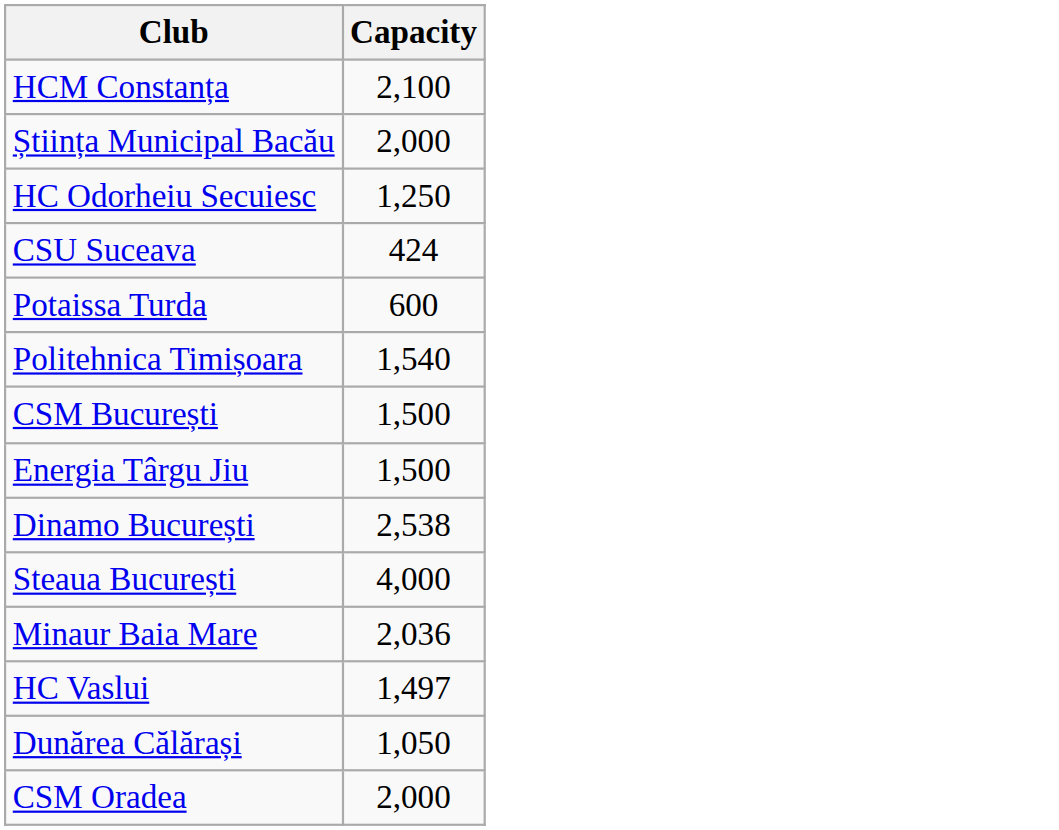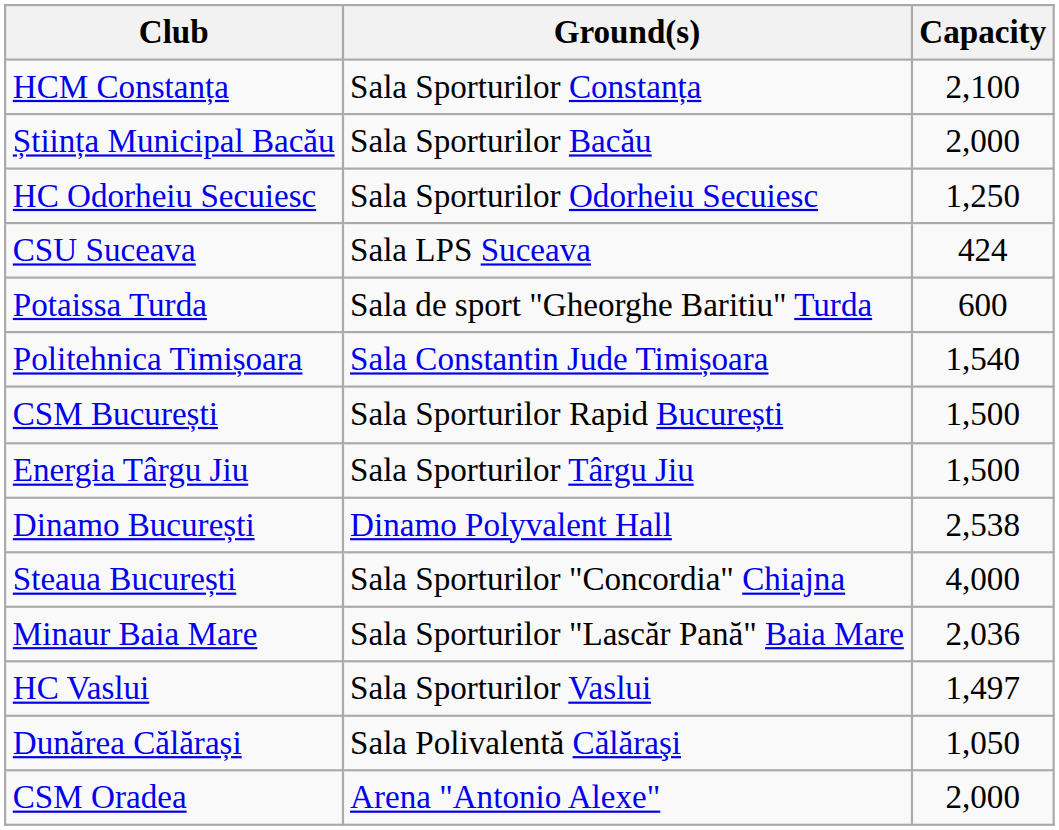 <table class="wikitable sortable" style="font-size:95%;">
 <tr>
 <th>Club</th>
+<th>Ground(s)</th>
 <th>Capacity</th>
 </tr>
 <tr>
 <td><a href='#'>HCM Constanța</a></td>
+<td>Sala Sporturilor <a href='#'>Constanța</a></td>
 <td align=center>2,100</td>
 </tr>
 <tr>
 <td><a href='#'>Știința Municipal Bacău</a></td>
+<td>Sala Sporturilor <a href='#'>Bacău</a></td>
 <td align=center>2,000</td>
 </tr>
 <tr>
 <td><a href='#'>HC Odorheiu Secuiesc</a></td>
+<td>Sala Sporturilor <a href='#'>Odorheiu Secuiesc</a></td>
 <td align=center>1,250</td>
 </tr>
 <tr>
 <td><a href='#'>CSU Suceava</a></td>
+<td>Sala LPS <a href='#'>Suceava</a></td>
 <td align=center>424</td>
 </tr>
 <tr>
 <td><a href='#'>Potaissa Turda</a></td>
+<td>Sala de sport "Gheorghe Baritiu" <a href='#'>Turda</a></td>
 <td align=center>600</td>
 </tr>
 <tr>
 <td><a href='#'>Politehnica Timișoara</a></td>
+<td><a href='#'>Sala Constantin Jude Timișoara</a></td>
 <td align=center>1,540</td>
 </tr>
 <tr>
 <td><a href='#'>CSM București</a></td>
+<td>Sala Sporturilor Rapid <a href='#'>București</a></td>
 <td align=center>1,500</td>
 </tr>
 <tr>
 <td><a href='#'>Energia Târgu Jiu</a></td>
+<td>Sala Sporturilor <a href='#'>Târgu Jiu</a></td>
 <td align=center>1,500</td>
 </tr>
 <tr>
 <td><a href='#'>Dinamo București</a></td>
+<td><a href='#'>Dinamo Polyvalent Hall</a></td>
 <td align=center>2,538</td>
 </tr>
 <tr>
 <td><a href='#'>Steaua București</a></td>
+<td>Sala Sporturilor "Concordia" <a href='#'>Chiajna</a></td>
 <td align=center>4,000</td>
 </tr>
 <tr>
 <td><a href='#'>Minaur Baia Mare</a></td>
+<td>Sala Sporturilor "Lascăr Pană" <a href='#'>Baia Mare</a></td>
 <td align=center>2,036</td>
 </tr>
 <tr>
 <td><a href='#'>HC Vaslui</a></td>
+<td>Sala Sporturilor <a href='#'>Vaslui</a></td>
 <td align=center>1,497</td>
 </tr>
 <tr>
 <td><a href='#'>Dunărea Călărași</a></td>
+<td>Sala Polivalentă <a href='#'>Călăraşi</a></td>
 <td align=center>1,050</td>
 </tr>
 <tr>
 <td><a href='#'>CSM Oradea</a></td>
+<td><a href='#'>Arena "Antonio Alexe"</a></td>
 <td align=center>2,000</td>
 </tr>
 </table>
